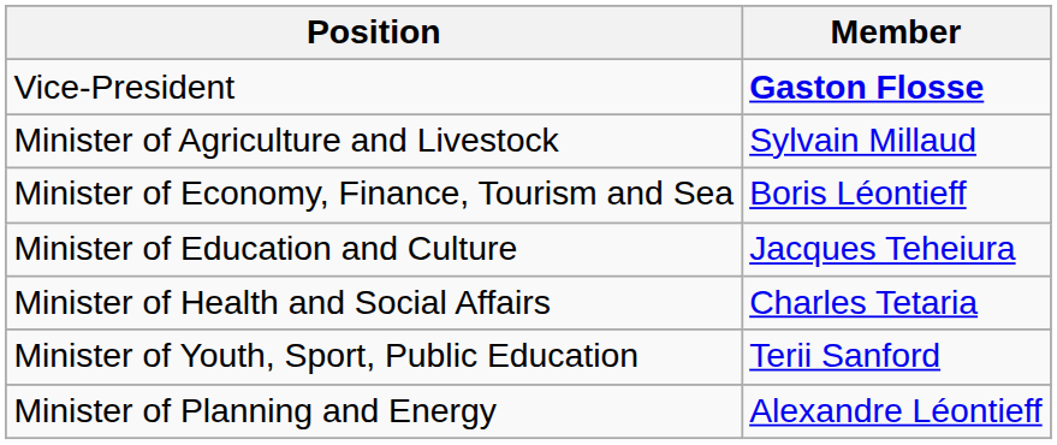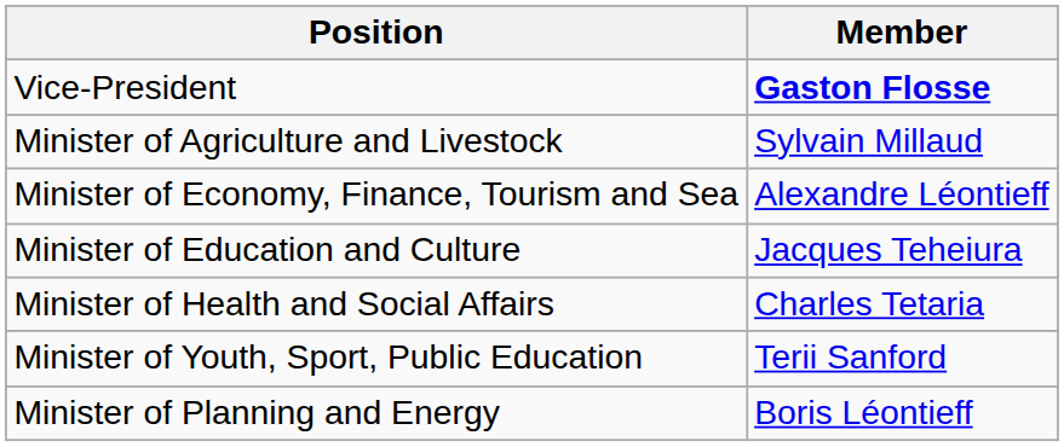 <table class=wikitable>
 <tr>
 <th>Position</th>
 <th>Member</th>
 </tr>
 <tr>
 <td>Vice-President</td>
 <td><strong><a href='#'>Gaston Flosse</a></strong></td>
 </tr>
 <tr>
 <td>Minister of Agriculture and Livestock</td>
 <td><a href='#'>Sylvain Millaud</a></td>
 </tr>
 <tr>
 <td>Minister of Economy, Finance, Tourism and Sea</td>
-<td><a href='#'>Boris Léontieff</a></td>
+<td><a href='#'>Alexandre Léontieff</a></td>
 </tr>
 <tr>
 <td>Minister of Education and Culture</td>
 <td><a href='#'>Jacques Teheiura</a></td>
 </tr>
 <tr>
 <td>Minister of Health and Social Affairs</td>
 <td><a href='#'>Charles Tetaria</a></td>
 </tr>
 <tr>
 <td>Minister of Youth, Sport, Public Education</td>
 <td><a href='#'>Terii Sanford</a></td>
 </tr>
 <tr>
 <td>Minister of Planning and Energy</td>
-<td><a href='#'>Alexandre Léontieff</a></td>
+<td><a href='#'>Boris Léontieff</a></td>
 </tr>
 </table>
